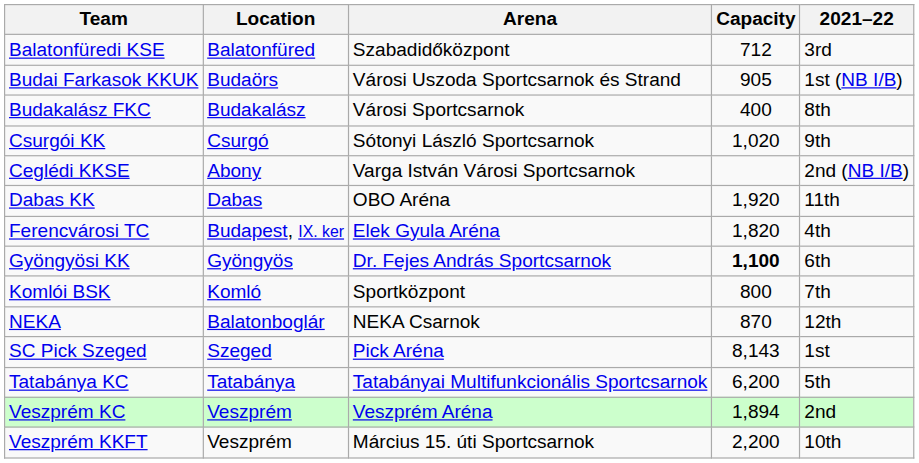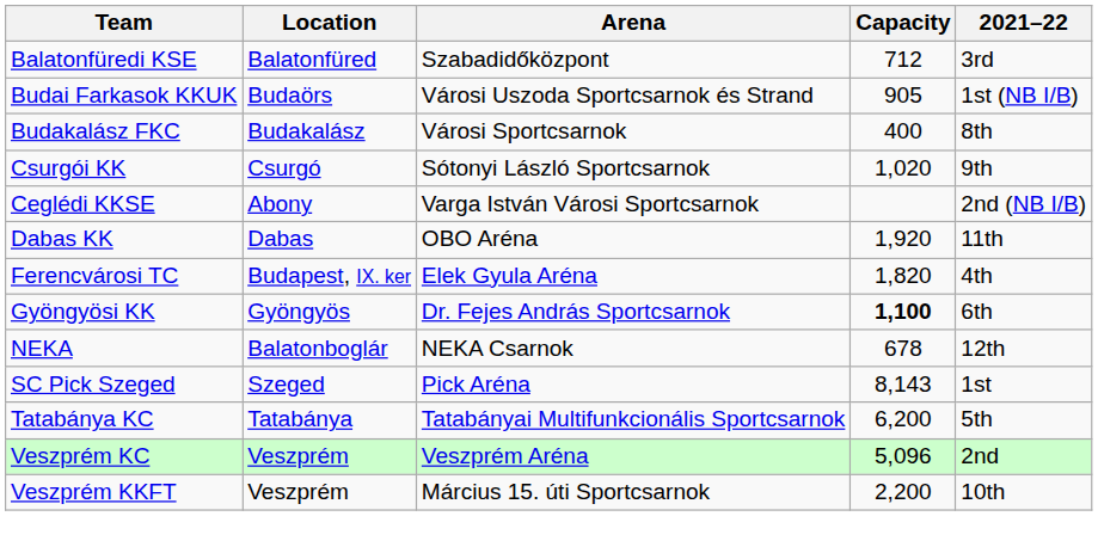 <table class="wikitable sortable" style="text-align: left;">
 <tr>
 <th>Team</th>
 <th>Location</th>
 <th>Arena</th>
 <th>Capacity</th>
 <th data-sort-type="number">2021–22</th>
 </tr>
 <tr>
 <td><a href='#'>Balatonfüredi KSE</a></td>
 <td><a href='#'>Balatonfüred</a></td>
 <td>Szabadidőközpont</td>
 <td align="center">712</td>
 <td>3rd</td>
 </tr>
 <tr>
 <td><a href='#'>Budai Farkasok KKUK</a></td>
 <td><a href='#'>Budaörs</a></td>
 <td>Városi Uszoda Sportcsarnok és Strand</td>
 <td align="center">905</td>
 <td> 1st (<a href='#'>NB I/B</a>)</td>
 </tr>
 <tr>
 <td><a href='#'>Budakalász FKC</a></td>
 <td><a href='#'>Budakalász</a></td>
 <td>Városi Sportcsarnok</td>
 <td align="center">400</td>
 <td>8th</td>
 </tr>
 <tr>
 <td><a href='#'>Csurgói KK</a></td>
 <td><a href='#'>Csurgó</a></td>
 <td>Sótonyi László Sportcsarnok</td>
 <td align="center">1,020</td>
 <td>9th</td>
 </tr>
 <tr>
 <td><a href='#'>Ceglédi KKSE</a></td>
 <td><a href='#'>Abony</a></td>
 <td>Varga István Városi Sportcsarnok</td>
 <td align="center"></td>
 <td> 2nd (<a href='#'>NB I/B</a>)</td>
 </tr>
 <tr>
 <td><a href='#'>Dabas KK</a></td>
 <td><a href='#'>Dabas</a></td>
 <td>OBO Aréna</td>
 <td align="center">1,920</td>
 <td>11th</td>
 </tr>
 <tr>
 <td><a href='#'>Ferencvárosi TC</a></td>
 <td><a href='#'>Budapest</a>, <small><a href='#'>IX. ker</a></small></td>
 <td><a href='#'>Elek Gyula Aréna</a></td>
 <td align="center">1,820</td>
 <td>4th</td>
 </tr>
 <tr>
 <td><a href='#'>Gyöngyösi KK</a></td>
 <td><a href='#'>Gyöngyös</a></td>
 <td><a href='#'>Dr. Fejes András Sportcsarnok</a></td>
 <td align="center"><strong>1,100</strong></td>
 <td>6th</td>
 </tr>
 <tr>
-<td><a href='#'>Komlói BSK</a></td>
-<td><a href='#'>Komló</a></td>
-<td>Sportközpont</td>
-<td align="center">800</td>
-<td>7th</td>
-</tr>
-<tr>
 <td><a href='#'>NEKA</a></td>
 <td><a href='#'>Balatonboglár</a></td>
 <td>NEKA Csarnok</td>
-<td align="center">870</td>
+<td align="center">678</td>
 <td>12th</td>
 </tr>
 <tr>
 <td><a href='#'>SC Pick Szeged</a></td>
 <td><a href='#'>Szeged</a></td>
 <td><a href='#'>Pick Aréna</a></td>
 <td align="center">8,143</td>
 <td>1st</td>
 </tr>
 <tr>
 <td><a href='#'>Tatabánya KC</a></td>
 <td><a href='#'>Tatabánya</a></td>
 <td><a href='#'>Tatabányai Multifunkcionális Sportcsarnok</a></td>
 <td align="center">6,200</td>
 <td>5th</td>
 </tr>
 <tr bgcolor=ccffcc>
 <td><a href='#'>Veszprém KC</a></td>
 <td><a href='#'>Veszprém</a></td>
 <td><a href='#'>Veszprém Aréna</a></td>
-<td align="center">1,894</td>
+<td align="center">5,096</td>
 <td>2nd</td>
 </tr>
 <tr>
 <td><a href='#'>Veszprém KKFT</a></td>
 <td>Veszprém</td>
 <td>Március 15. úti Sportcsarnok</td>
 <td align="center">2,200</td>
 <td>10th</td>
 </tr>
 </table>
